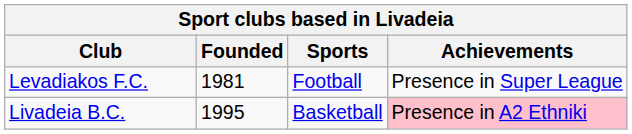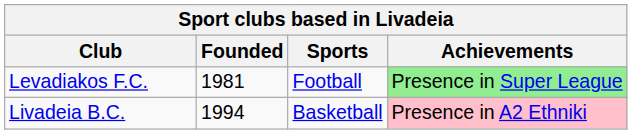 <table class="wikitable">
 <tr>
 <th colspan="4">Sport clubs based in Livadeia</th>
 </tr>
 <tr>
 <th width="150">Club</th>
 <th>Founded</th>
 <th>Sports</th>
 <th>Achievements</th>
 </tr>
 <tr>
 <td><a href='#'>Levadiakos F.C.</a></td>
 <td>1981</td>
 <td><a href='#'>Football</a></td>
-<td>Presence in <a href='#'>Super League</a></td>
+<td style="background: lightgreen;">Presence in <a href='#'>Super League</a></td>
 </tr>
 <tr>
 <td><a href='#'>Livadeia B.C.</a></td>
-<td>1995</td>
+<td>1994</td>
 <td><a href='#'>Basketball</a></td>
 <td style="background: pink;">Presence in <a href='#'>A2 Ethniki</a></td>
 </tr>
 </table>
